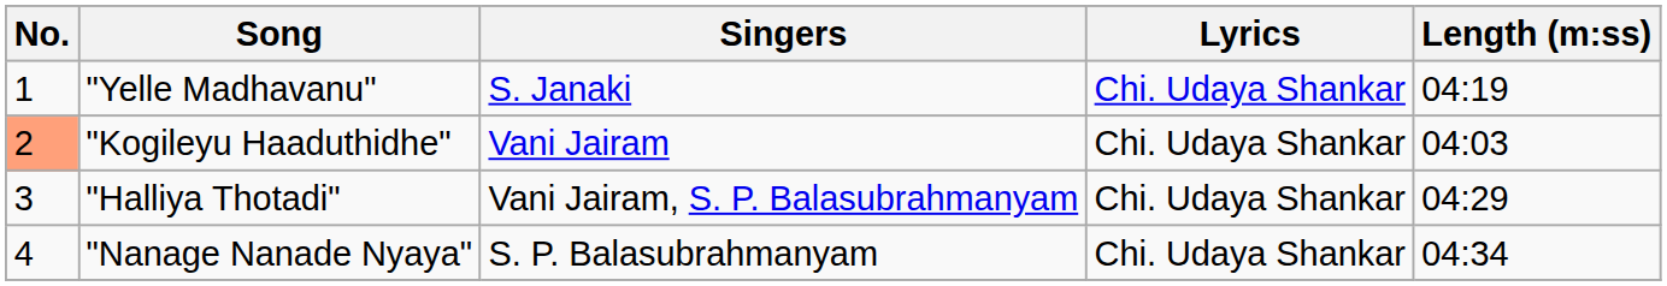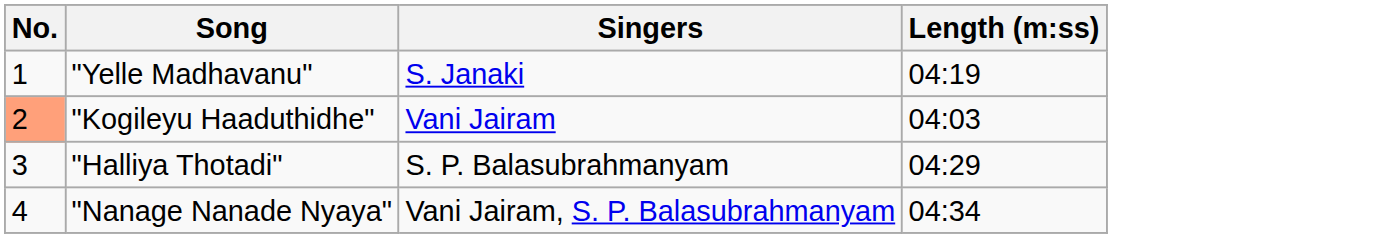 <table class="wikitable" style="font-size:95%;">
 <tr>
 <th>No.</th>
 <th>Song</th>
 <th>Singers</th>
-<th>Lyrics</th>
 <th>Length (m:ss)</th>
 </tr>
 <tr>
 <td>1</td>
 <td>"Yelle Madhavanu"</td>
 <td><a href='#'>S. Janaki</a></td>
-<td><a href='#'>Chi. Udaya Shankar</a></td>
 <td>04:19</td>
 </tr>
 <tr>
 <td style="background: lightsalmon;">2</td>
 <td>"Kogileyu Haaduthidhe"</td>
 <td><a href='#'>Vani Jairam</a></td>
-<td>Chi. Udaya Shankar</td>
 <td>04:03</td>
 </tr>
 <tr>
 <td>3</td>
 <td>"Halliya Thotadi"</td>
-<td>Vani Jairam, <a href='#'>S. P. Balasubrahmanyam</a></td>
-<td>Chi. Udaya Shankar</td>
+<td>S. P. Balasubrahmanyam</td>
 <td>04:29</td>
 </tr>
 <tr>
 <td>4</td>
 <td>"Nanage Nanade Nyaya"</td>
-<td>S. P. Balasubrahmanyam</td>
-<td>Chi. Udaya Shankar</td>
+<td>Vani Jairam, <a href='#'>S. P. Balasubrahmanyam</a></td>
 <td>04:34</td>
 </tr>
 </table>
